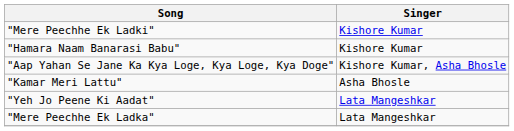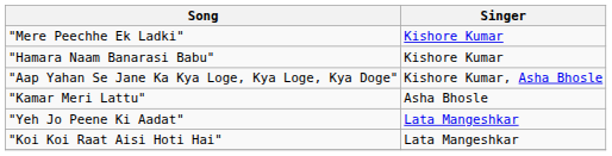 <table class="wikitable">
 <tr>
 <th>Song</th>
 <th>Singer</th>
 </tr>
 <tr>
 <td>"Mere Peechhe Ek Ladki"</td>
 <td><a href='#'>Kishore Kumar</a></td>
 </tr>
 <tr>
 <td>"Hamara Naam Banarasi Babu"</td>
 <td>Kishore Kumar</td>
 </tr>
 <tr>
 <td>"Aap Yahan Se Jane Ka Kya Loge, Kya Loge, Kya Doge"</td>
 <td>Kishore Kumar, <a href='#'>Asha Bhosle</a></td>
 </tr>
 <tr>
 <td>"Kamar Meri Lattu"</td>
 <td>Asha Bhosle</td>
 </tr>
 <tr>
 <td>"Yeh Jo Peene Ki Aadat"</td>
 <td><a href='#'>Lata Mangeshkar</a></td>
 </tr>
 <tr>
-<td>"Mere Peechhe Ek Ladka"</td>
+<td>"Koi Koi Raat Aisi Hoti Hai"</td>
 <td>Lata Mangeshkar</td>
 </tr>
 <tr>
 </tr>
 </table>
